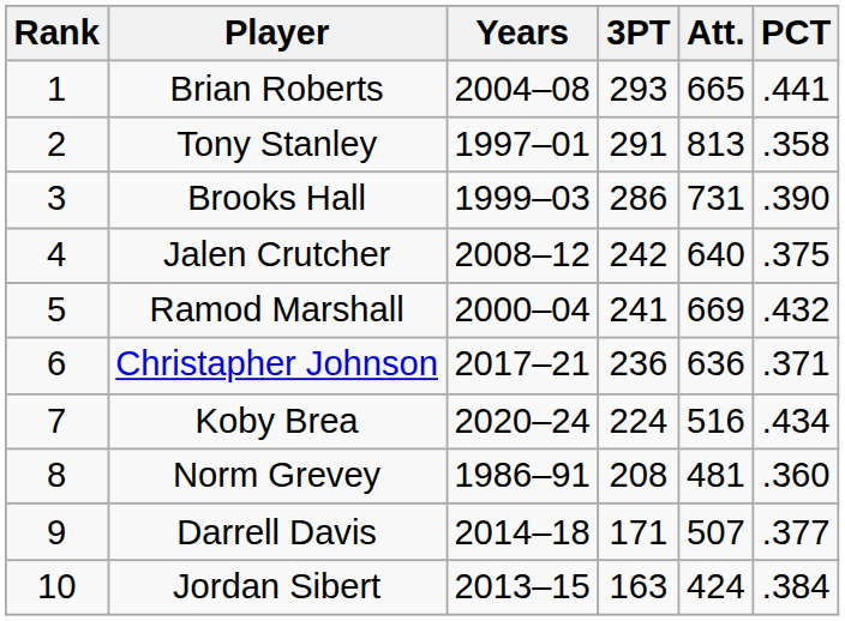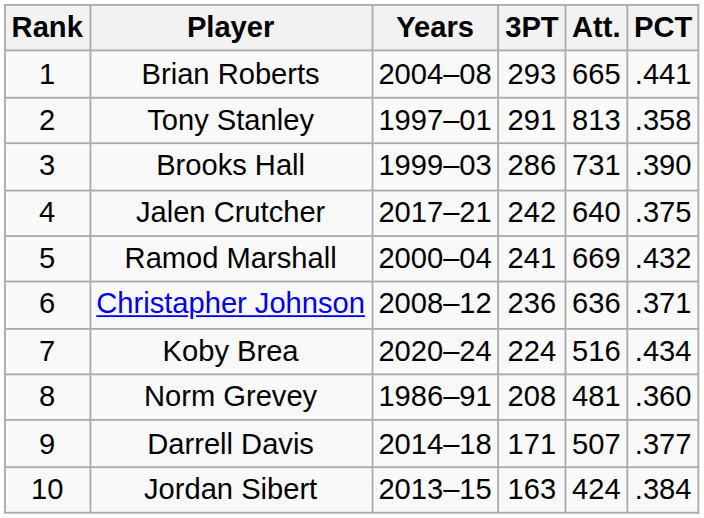 <table class= "wikitable" style="text-align:center">
 <tr>
 <th>Rank</th>
 <th>Player</th>
 <th>Years</th>
 <th>3PT</th>
 <th>Att.</th>
 <th>PCT</th>
 </tr>
 <tr>
 <td>1</td>
 <td>Brian Roberts</td>
 <td>2004–08</td>
 <td>293</td>
 <td>665</td>
 <td>.441</td>
 </tr>
 <tr>
 <td>2</td>
 <td>Tony Stanley</td>
 <td>1997–01</td>
 <td>291</td>
 <td>813</td>
 <td>.358</td>
 </tr>
 <tr>
 <td>3</td>
 <td>Brooks Hall</td>
 <td>1999–03</td>
 <td>286</td>
 <td>731</td>
 <td>.390</td>
 </tr>
 <tr>
 <td>4</td>
 <td>Jalen Crutcher</td>
-<td>2008–12</td>
+<td>2017–21</td>
 <td>242</td>
 <td>640</td>
 <td>.375</td>
 </tr>
 <tr>
 <td>5</td>
 <td>Ramod Marshall</td>
 <td>2000–04</td>
 <td>241</td>
 <td>669</td>
 <td>.432</td>
 </tr>
 <tr>
 <td>6</td>
 <td><a href='#'>Christapher Johnson</a></td>
-<td>2017–21</td>
+<td>2008–12</td>
 <td>236</td>
 <td>636</td>
 <td>.371</td>
 </tr>
 <tr>
 <td>7</td>
 <td>Koby Brea</td>
 <td>2020–24</td>
 <td>224</td>
 <td>516</td>
 <td>.434</td>
 </tr>
 <tr>
 <td>8</td>
 <td>Norm Grevey</td>
 <td>1986–91</td>
 <td>208</td>
 <td>481</td>
 <td>.360</td>
 </tr>
 <tr>
 <td>9</td>
 <td>Darrell Davis</td>
 <td>2014–18</td>
 <td>171</td>
 <td>507</td>
 <td>.377</td>
 </tr>
 <tr>
 <td>10</td>
 <td>Jordan Sibert</td>
 <td>2013–15</td>
 <td>163</td>
 <td>424</td>
 <td>.384</td>
 </tr>
 </table>
